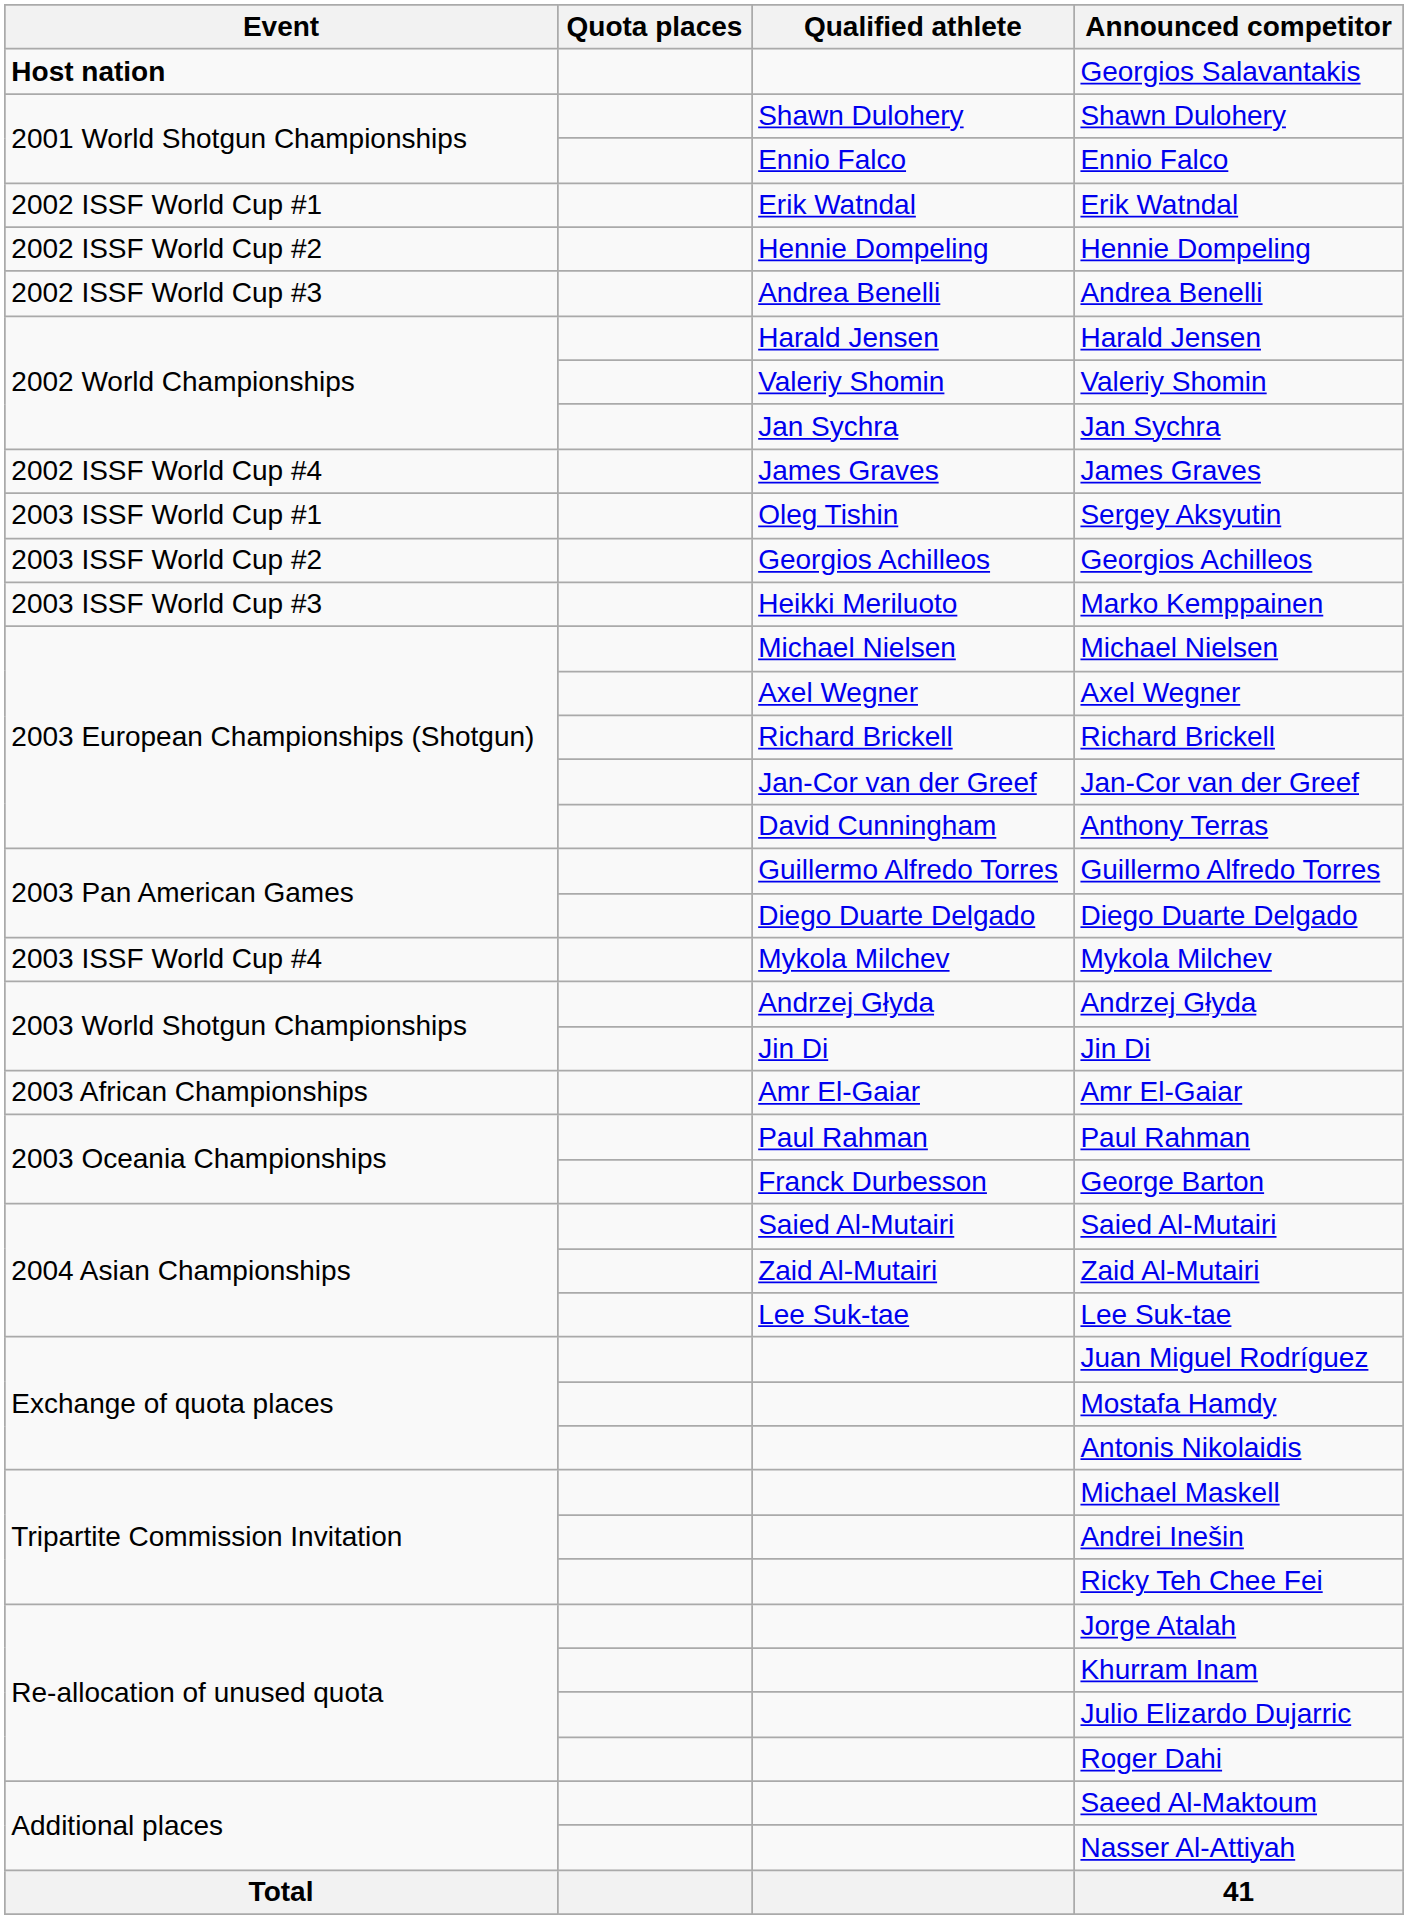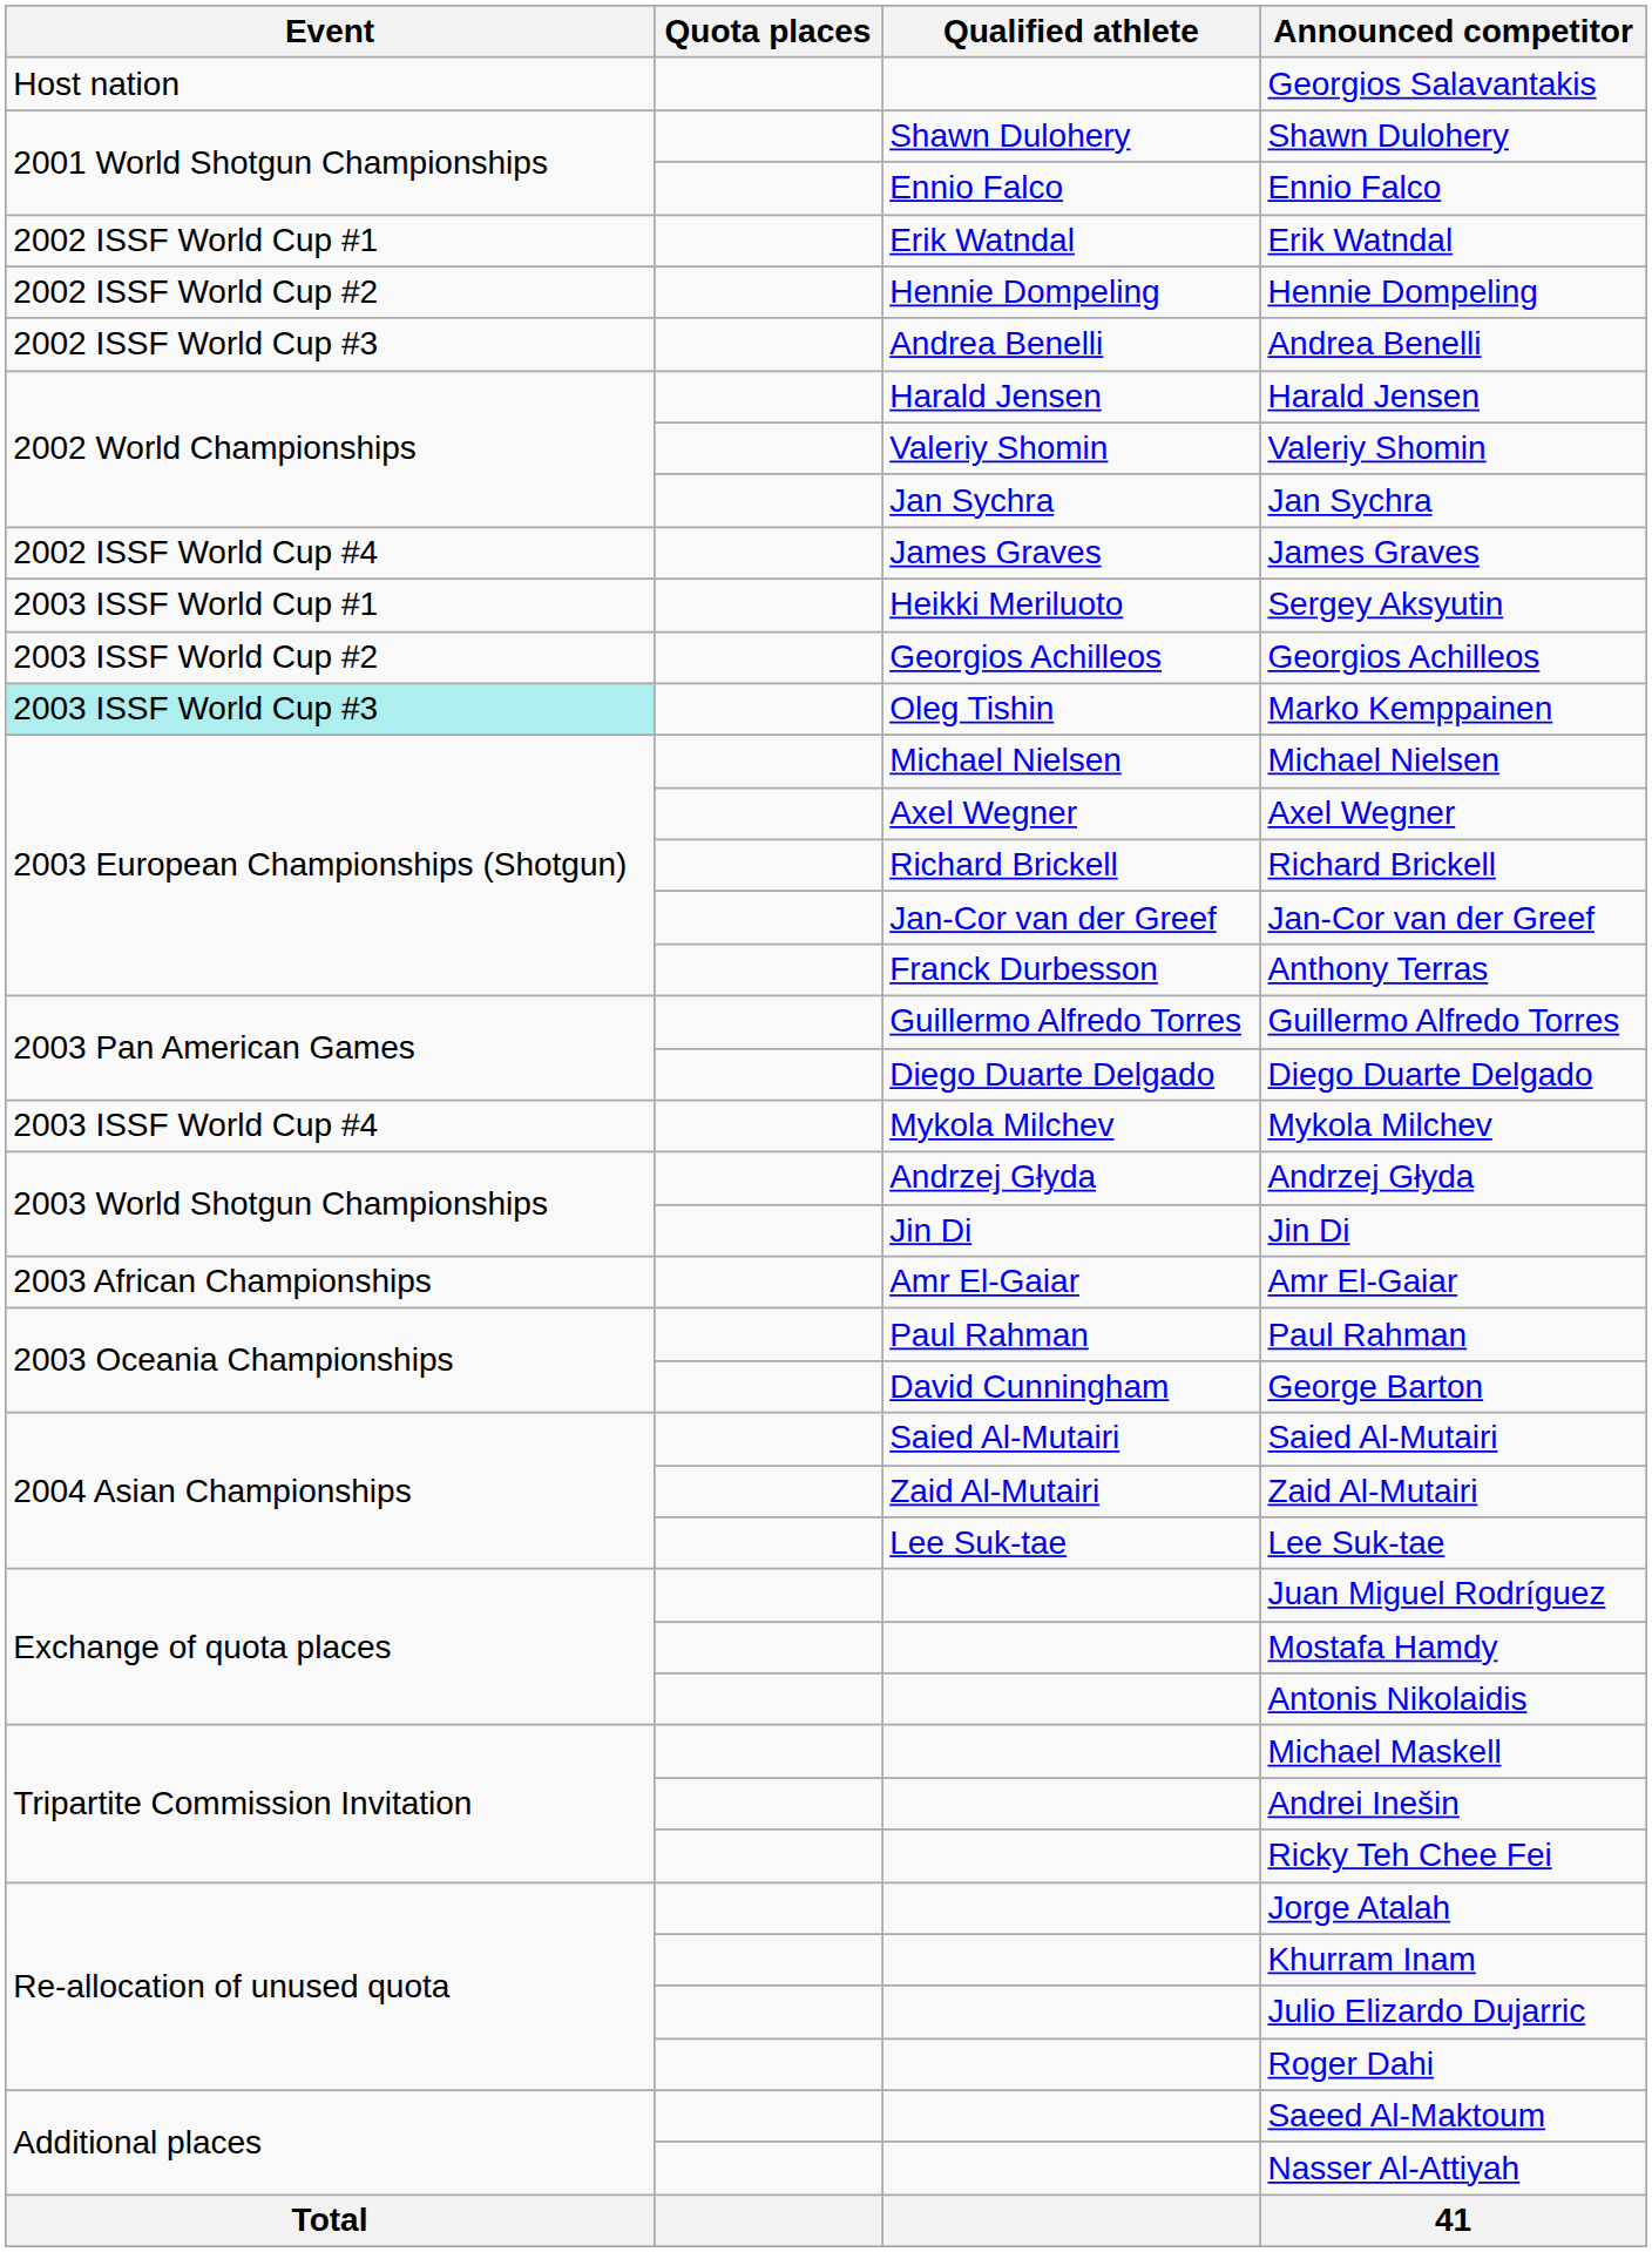 <table class=wikitable style="text-align:left" width=800>
 <tr>
 <th>Event</th>
 <th>Quota places</th>
 <th>Qualified athlete</th>
 <th>Announced competitor</th>
 </tr>
 <tr>
-<td><strong>Host nation</strong></td>
+<td>Host nation</td>
 <td></td>
 <td></td>
 <td><a href='#'>Georgios Salavantakis</a></td>
 </tr>
 <tr>
 <td rowspan=2>2001 World Shotgun Championships</td>
 <td></td>
 <td><a href='#'>Shawn Dulohery</a></td>
 <td><a href='#'>Shawn Dulohery</a></td>
 </tr>
 <tr>
 <td></td>
 <td><a href='#'>Ennio Falco</a></td>
 <td><a href='#'>Ennio Falco</a></td>
 </tr>
 <tr>
 <td>2002 ISSF World Cup #1</td>
 <td></td>
 <td><a href='#'>Erik Watndal</a></td>
 <td><a href='#'>Erik Watndal</a></td>
 </tr>
 <tr>
 <td>2002 ISSF World Cup #2</td>
 <td></td>
 <td><a href='#'>Hennie Dompeling</a></td>
 <td><a href='#'>Hennie Dompeling</a></td>
 </tr>
 <tr>
 <td>2002 ISSF World Cup #3</td>
 <td></td>
 <td><a href='#'>Andrea Benelli</a></td>
 <td><a href='#'>Andrea Benelli</a></td>
 </tr>
 <tr>
 <td rowspan=3>2002 World Championships</td>
 <td></td>
 <td><a href='#'>Harald Jensen</a></td>
 <td><a href='#'>Harald Jensen</a></td>
 </tr>
 <tr>
 <td></td>
 <td><a href='#'>Valeriy Shomin</a></td>
 <td><a href='#'>Valeriy Shomin</a></td>
 </tr>
 <tr>
 <td></td>
 <td><a href='#'>Jan Sychra</a></td>
 <td><a href='#'>Jan Sychra</a></td>
 </tr>
 <tr>
 <td>2002 ISSF World Cup #4</td>
 <td></td>
 <td><a href='#'>James Graves</a></td>
 <td><a href='#'>James Graves</a></td>
 </tr>
 <tr>
 <td>2003 ISSF World Cup #1</td>
 <td></td>
-<td><a href='#'>Oleg Tishin</a></td>
+<td><a href='#'>Heikki Meriluoto</a></td>
 <td><a href='#'>Sergey Aksyutin</a></td>
 </tr>
 <tr>
 <td>2003 ISSF World Cup #2</td>
 <td></td>
 <td><a href='#'>Georgios Achilleos</a></td>
 <td><a href='#'>Georgios Achilleos</a></td>
 </tr>
 <tr>
-<td>2003 ISSF World Cup #3</td>
+<td style="background: paleturquoise;">2003 ISSF World Cup #3</td>
 <td></td>
-<td><a href='#'>Heikki Meriluoto</a></td>
+<td><a href='#'>Oleg Tishin</a></td>
 <td><a href='#'>Marko Kemppainen</a></td>
 </tr>
 <tr>
 <td rowspan=5>2003 European Championships (Shotgun)</td>
 <td></td>
 <td><a href='#'>Michael Nielsen</a></td>
 <td><a href='#'>Michael Nielsen</a></td>
 </tr>
 <tr>
 <td></td>
 <td><a href='#'>Axel Wegner</a></td>
 <td><a href='#'>Axel Wegner</a></td>
 </tr>
 <tr>
 <td></td>
 <td><a href='#'>Richard Brickell</a></td>
 <td><a href='#'>Richard Brickell</a></td>
 </tr>
 <tr>
 <td></td>
 <td><a href='#'>Jan-Cor van der Greef</a></td>
 <td><a href='#'>Jan-Cor van der Greef</a></td>
 </tr>
 <tr>
 <td></td>
-<td><a href='#'>David Cunningham</a></td>
+<td><a href='#'>Franck Durbesson</a></td>
 <td><a href='#'>Anthony Terras</a></td>
 </tr>
 <tr>
 <td rowspan=2>2003 Pan American Games</td>
 <td></td>
 <td><a href='#'>Guillermo Alfredo Torres</a></td>
 <td><a href='#'>Guillermo Alfredo Torres</a></td>
 </tr>
 <tr>
 <td></td>
 <td><a href='#'>Diego Duarte Delgado</a></td>
 <td><a href='#'>Diego Duarte Delgado</a></td>
 </tr>
 <tr>
 <td>2003 ISSF World Cup #4</td>
 <td></td>
 <td><a href='#'>Mykola Milchev</a></td>
 <td><a href='#'>Mykola Milchev</a></td>
 </tr>
 <tr>
 <td rowspan=2>2003 World Shotgun Championships</td>
 <td></td>
 <td><a href='#'>Andrzej Głyda</a></td>
 <td><a href='#'>Andrzej Głyda</a></td>
 </tr>
 <tr>
 <td></td>
 <td><a href='#'>Jin Di</a></td>
 <td><a href='#'>Jin Di</a></td>
 </tr>
 <tr>
 <td>2003 African Championships</td>
 <td></td>
 <td><a href='#'>Amr El-Gaiar</a></td>
 <td><a href='#'>Amr El-Gaiar</a></td>
 </tr>
 <tr>
 <td rowspan=2>2003 Oceania Championships</td>
 <td></td>
 <td><a href='#'>Paul Rahman</a></td>
 <td><a href='#'>Paul Rahman</a></td>
 </tr>
 <tr>
 <td></td>
-<td><a href='#'>Franck Durbesson</a></td>
+<td><a href='#'>David Cunningham</a></td>
 <td><a href='#'>George Barton</a></td>
 </tr>
 <tr>
 <td rowspan=3>2004 Asian Championships</td>
 <td></td>
 <td><a href='#'>Saied Al-Mutairi</a></td>
 <td><a href='#'>Saied Al-Mutairi</a></td>
 </tr>
 <tr>
 <td></td>
 <td><a href='#'>Zaid Al-Mutairi</a></td>
 <td><a href='#'>Zaid Al-Mutairi</a></td>
 </tr>
 <tr>
 <td></td>
 <td><a href='#'>Lee Suk-tae</a></td>
 <td><a href='#'>Lee Suk-tae</a></td>
 </tr>
 <tr>
 <td rowspan=3>Exchange of quota places</td>
 <td></td>
 <td></td>
 <td><a href='#'>Juan Miguel Rodríguez</a></td>
 </tr>
 <tr>
 <td></td>
 <td></td>
 <td><a href='#'>Mostafa Hamdy</a></td>
 </tr>
 <tr>
 <td></td>
 <td></td>
 <td><a href='#'>Antonis Nikolaidis</a></td>
 </tr>
 <tr>
 <td rowspan=3>Tripartite Commission Invitation</td>
 <td></td>
 <td></td>
 <td><a href='#'>Michael Maskell</a></td>
 </tr>
 <tr>
 <td></td>
 <td></td>
 <td><a href='#'>Andrei Inešin</a></td>
 </tr>
 <tr>
 <td></td>
 <td></td>
 <td><a href='#'>Ricky Teh Chee Fei</a></td>
 </tr>
 <tr>
 <td rowspan=4>Re-allocation of unused quota</td>
 <td></td>
 <td></td>
 <td><a href='#'>Jorge Atalah</a></td>
 </tr>
 <tr>
 <td></td>
 <td></td>
 <td><a href='#'>Khurram Inam</a></td>
 </tr>
 <tr>
 <td></td>
 <td></td>
 <td><a href='#'>Julio Elizardo Dujarric</a></td>
 </tr>
 <tr>
 <td></td>
 <td></td>
 <td><a href='#'>Roger Dahi</a></td>
 </tr>
 <tr>
 <td rowspan=2>Additional places</td>
 <td></td>
 <td></td>
 <td><a href='#'>Saeed Al-Maktoum</a></td>
 </tr>
 <tr>
 <td></td>
 <td></td>
 <td><a href='#'>Nasser Al-Attiyah</a></td>
 </tr>
 <tr>
 <th>Total</th>
 <th></th>
 <th></th>
 <th>41</th>
 </tr>
 </table>
